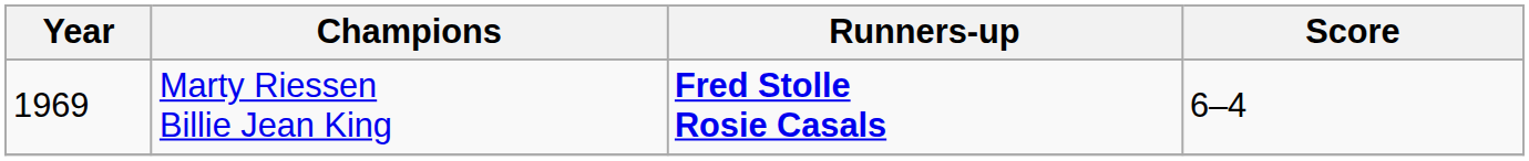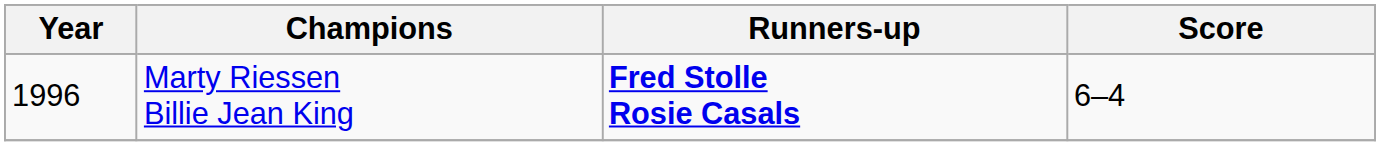 <table class="wikitable" style="font-size:98%;">
 <tr>
 <th style="width:60px;">Year</th>
 <th style="width:230px;">Champions</th>
 <th style="width:230px;">Runners-up</th>
 <th style="width:150px;">Score</th>
 </tr>
 <tr>
-<td>1969</td>
+<td>1996</td>
 <td> <a href='#'>Marty Riessen</a><br> <a href='#'>Billie Jean King</a></td>
 <td><strong> <a href='#'>Fred Stolle</a><br> <a href='#'>Rosie Casals</a></strong></td>
 <td>6–4</td>
 </tr>
 <tr>
 </tr>
 </table>
